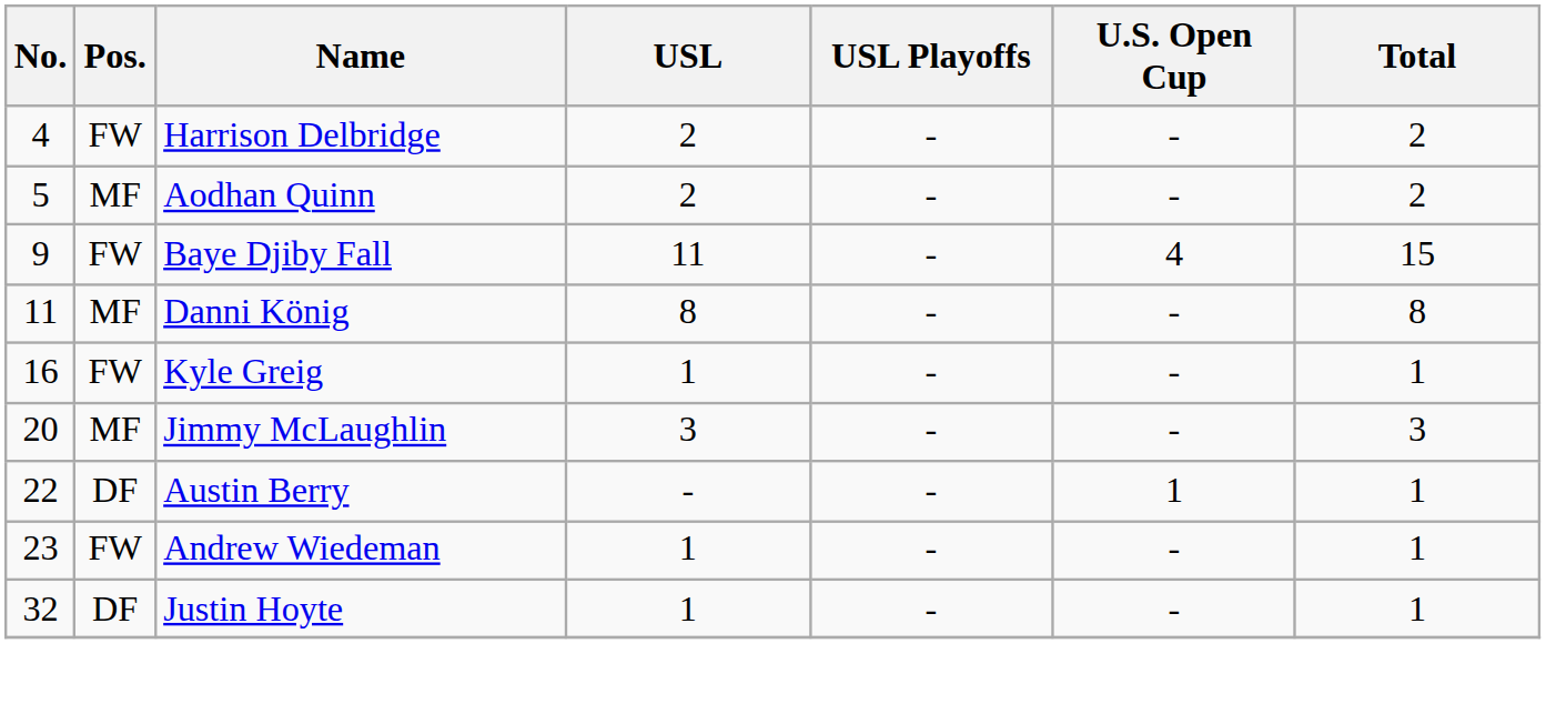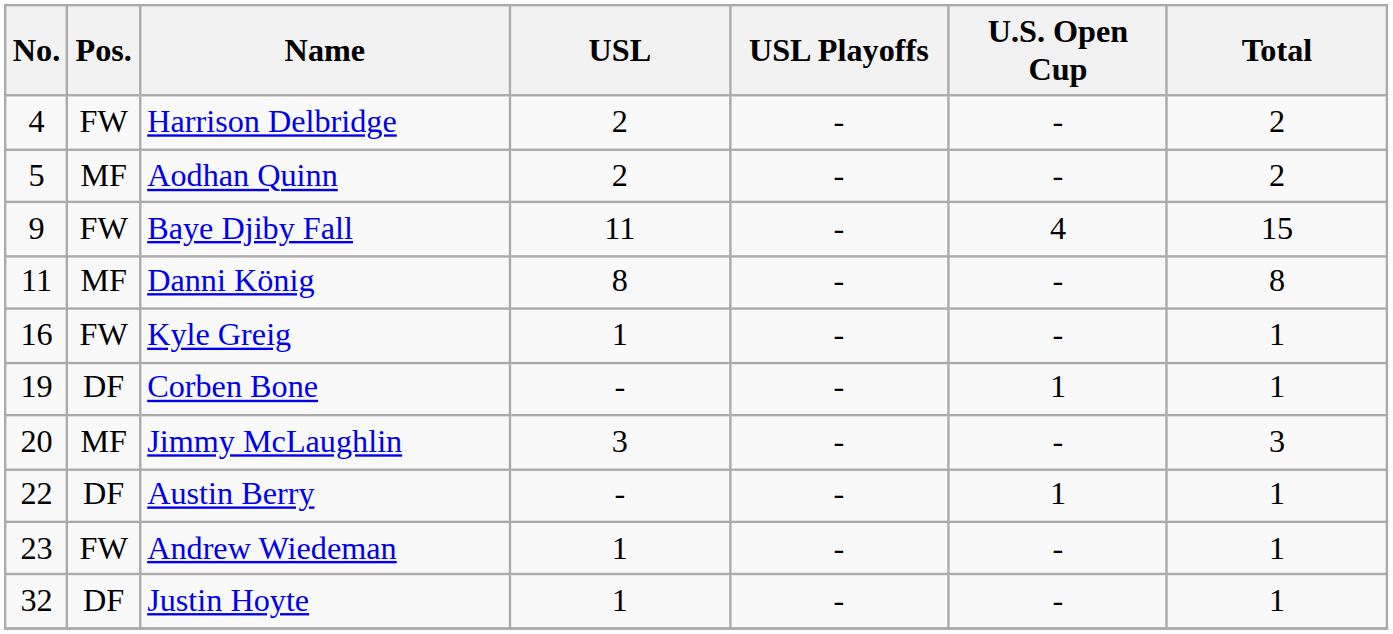 <table class="wikitable sortable alternance" style="text-align:center; font-size:85%;">
 <tr>
 <th rowspan="1">No.</th>
 <th rowspan="1">Pos.</th>
 <th rowspan="1" style="width:150px;">Name</th>
 <th style="width:86px;">USL</th>
 <th style="width:86px;">USL Playoffs</th>
 <th style="width:86px;">U.S. Open Cup</th>
 <th style="width:86px;">Total</th>
 </tr>
 <tr>
 <td>4</td>
 <td>FW</td>
 <td align=left> <a href='#'>Harrison Delbridge</a></td>
 <td>2</td>
 <td>-</td>
 <td>-</td>
 <td>2</td>
 </tr>
 <tr>
 <td>5</td>
 <td>MF</td>
 <td align=left> <a href='#'>Aodhan Quinn</a></td>
 <td>2</td>
 <td>-</td>
 <td>-</td>
 <td>2</td>
 </tr>
 <tr>
 <td>9</td>
 <td>FW</td>
 <td align=left> <a href='#'>Baye Djiby Fall</a></td>
 <td>11</td>
 <td>-</td>
 <td>4</td>
 <td>15</td>
 </tr>
 <tr>
 <td>11</td>
 <td>MF</td>
 <td align=left> <a href='#'>Danni König</a></td>
 <td>8</td>
 <td>-</td>
 <td>-</td>
 <td>8</td>
 </tr>
 <tr>
 <td>16</td>
 <td>FW</td>
 <td align=left> <a href='#'>Kyle Greig</a></td>
 <td>1</td>
 <td>-</td>
 <td>-</td>
 <td>1</td>
 </tr>
 <tr>
+<td>19</td>
+<td>DF</td>
+<td align=left> <a href='#'>Corben Bone</a></td>
+<td>-</td>
+<td>-</td>
+<td>1</td>
+<td>1</td>
+</tr>
+<tr>
 <td>20</td>
 <td>MF</td>
 <td align=left> <a href='#'>Jimmy McLaughlin</a></td>
 <td>3</td>
 <td>-</td>
 <td>-</td>
 <td>3</td>
 </tr>
 <tr>
 <td>22</td>
 <td>DF</td>
 <td align=left> <a href='#'>Austin Berry</a></td>
 <td>-</td>
 <td>-</td>
 <td>1</td>
 <td>1</td>
 </tr>
 <tr>
 <td>23</td>
 <td>FW</td>
 <td align=left> <a href='#'>Andrew Wiedeman</a></td>
 <td>1</td>
 <td>-</td>
 <td>-</td>
 <td>1</td>
 </tr>
 <tr>
 <td>32</td>
 <td>DF</td>
 <td align=left> <a href='#'>Justin Hoyte</a></td>
 <td>1</td>
 <td>-</td>
 <td>-</td>
 <td>1</td>
 </tr>
 <tr>
 </tr>
 </table>
